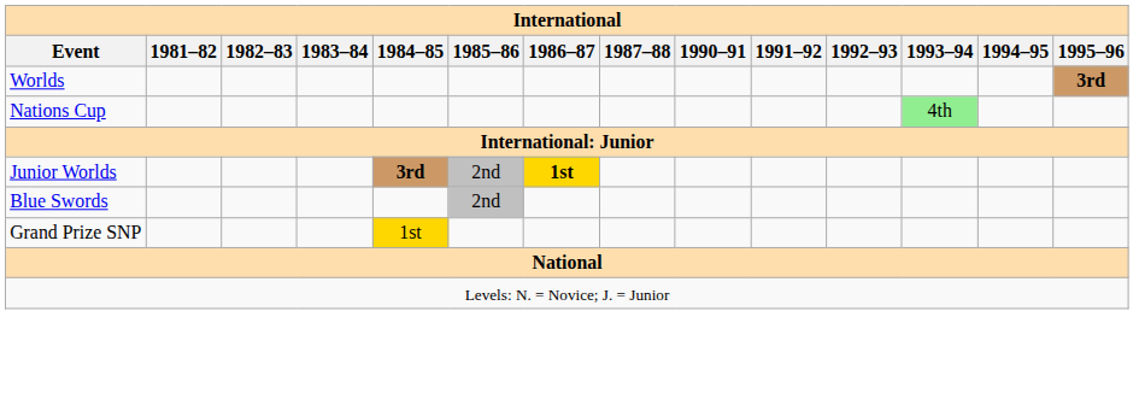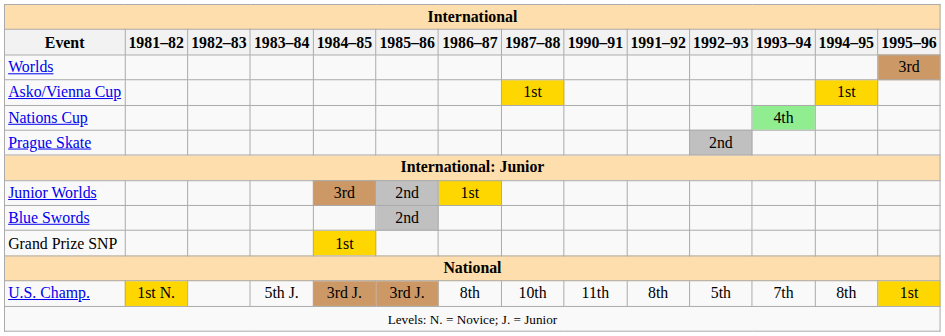 <table class="wikitable" style="text-align:center">
 <tr>
 <th style="background-color: #ffdead; " colspan=14 align=center><strong>International</strong></th>
 </tr>
 <tr>
 <th>Event</th>
 <th>1981–82</th>
 <th>1982–83</th>
 <th>1983–84</th>
 <th>1984–85</th>
 <th>1985–86</th>
 <th>1986–87</th>
 <th>1987–88</th>
 <th>1990–91</th>
 <th>1991–92</th>
 <th>1992–93</th>
 <th>1993–94</th>
 <th>1994–95</th>
 <th>1995–96</th>
 </tr>
 <tr>
 <td align=left><a href='#'>Worlds</a></td>
 <td></td>
 <td></td>
 <td></td>
 <td></td>
 <td></td>
 <td></td>
 <td></td>
 <td></td>
 <td></td>
 <td></td>
 <td></td>
 <td></td>
-<td bgcolor=cc9966><strong>3rd</strong></td>
+<td bgcolor=cc9966>3rd</td>
+</tr>
+<tr>
+<td align=left><a href='#'>Asko/Vienna Cup</a></td>
+<td></td>
+<td></td>
+<td></td>
+<td></td>
+<td></td>
+<td></td>
+<td bgcolor=gold>1st</td>
+<td></td>
+<td></td>
+<td></td>
+<td></td>
+<td bgcolor=gold>1st</td>
+<td></td>
 </tr>
 <tr>
 <td align=left><a href='#'>Nations Cup</a></td>
 <td></td>
 <td></td>
 <td></td>
 <td></td>
 <td></td>
 <td></td>
 <td></td>
 <td></td>
 <td></td>
 <td></td>
 <td style="background: lightgreen;">4th</td>
 <td></td>
 <td></td>
 </tr>
 <tr>
+<td align=left><a href='#'>Prague Skate</a></td>
+<td></td>
+<td></td>
+<td></td>
+<td></td>
+<td></td>
+<td></td>
+<td></td>
+<td></td>
+<td></td>
+<td bgcolor=silver>2nd</td>
+<td></td>
+<td></td>
+<td></td>
+</tr>
+<tr>
 <th style="background-color: #ffdead; " colspan=14 align=center><strong>International: Junior</strong></th>
 </tr>
 <tr>
 <td align=left><a href='#'>Junior Worlds</a></td>
 <td></td>
 <td></td>
 <td></td>
-<td bgcolor=cc9966><strong>3rd</strong></td>
+<td bgcolor=cc9966>3rd</td>
 <td bgcolor=silver>2nd</td>
-<td bgcolor=gold><strong>1st</strong></td>
+<td bgcolor=gold>1st</td>
 <td></td>
 <td></td>
 <td></td>
 <td></td>
 <td></td>
 <td></td>
 <td></td>
 </tr>
 <tr>
 <td align=left><a href='#'>Blue Swords</a></td>
 <td></td>
 <td></td>
 <td></td>
 <td></td>
 <td bgcolor=silver>2nd</td>
 <td></td>
 <td></td>
 <td></td>
 <td></td>
 <td></td>
 <td></td>
 <td></td>
 <td></td>
 </tr>
 <tr>
 <td align=left>Grand Prize SNP</td>
 <td></td>
 <td></td>
 <td></td>
 <td bgcolor=gold>1st</td>
 <td></td>
 <td></td>
 <td></td>
 <td></td>
 <td></td>
 <td></td>
 <td></td>
 <td></td>
 <td></td>
 </tr>
 <tr>
 <th style="background-color: #ffdead; " colspan=14 align=center><strong>National</strong></th>
 </tr>
 <tr>
+<td align=left><a href='#'>U.S. Champ.</a></td>
+<td bgcolor=gold>1st N.</td>
+<td></td>
+<td>5th J.</td>
+<td bgcolor=cc9966>3rd J.</td>
+<td bgcolor=cc9966>3rd J.</td>
+<td>8th</td>
+<td>10th</td>
+<td>11th</td>
+<td>8th</td>
+<td>5th</td>
+<td>7th</td>
+<td>8th</td>
+<td bgcolor=gold>1st</td>
+</tr>
+<tr>
 <td colspan=14 align=center><small> Levels: N. = Novice; J. = Junior </small></td>
 </tr>
 </table>
